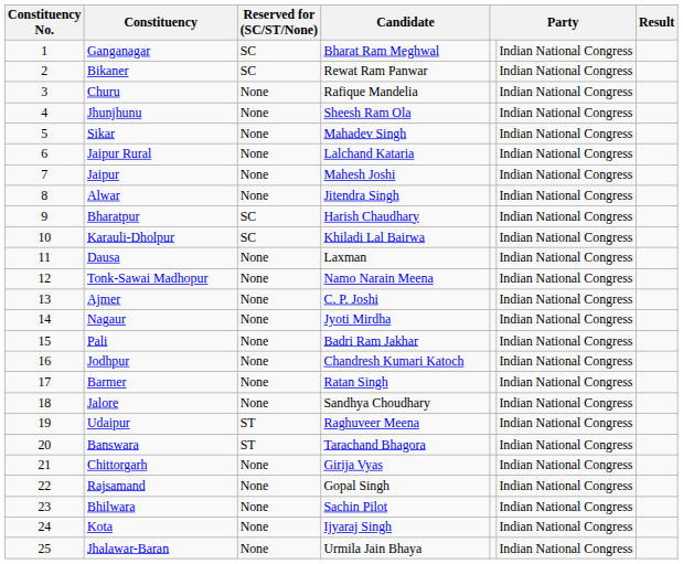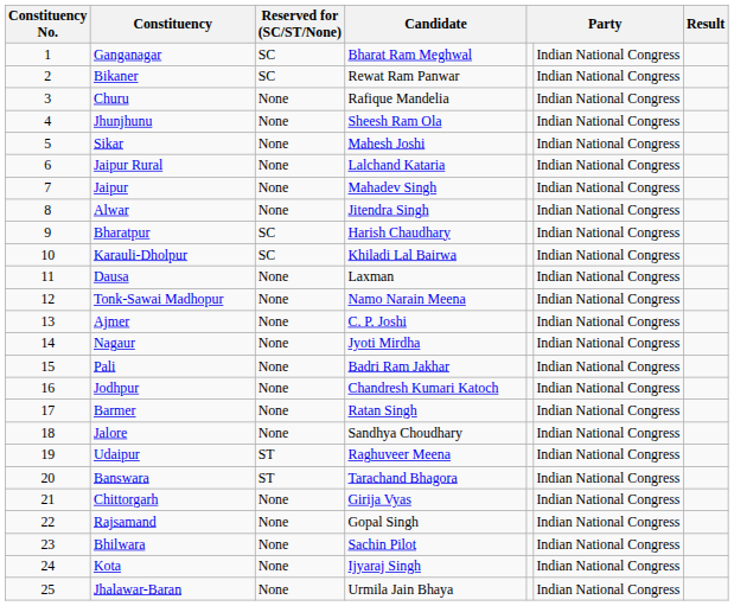 <table class= "wikitable sortable">
 <tr>
 <th>Constituency <br> No.</th>
 <th style="width:180px;">Constituency</th>
 <th>Reserved for<br>(SC/ST/None)</th>
 <th style="width:200px;">Candidate</th>
 <th colspan="2">Party</th>
 <th>Result</th>
 </tr>
 <tr>
 <td align="center">1</td>
 <td><a href='#'>Ganganagar</a></td>
 <td>SC</td>
 <td><a href='#'>Bharat Ram Meghwal</a></td>
 <td bgcolor=></td>
 <td>Indian National Congress</td>
 <td></td>
 </tr>
 <tr>
 <td align="center">2</td>
 <td><a href='#'>Bikaner</a></td>
 <td>SC</td>
 <td>Rewat Ram Panwar</td>
 <td bgcolor=></td>
 <td>Indian National Congress</td>
 <td></td>
 </tr>
 <tr>
 <td align="center">3</td>
 <td><a href='#'>Churu</a></td>
 <td>None</td>
 <td>Rafique Mandelia</td>
 <td bgcolor=></td>
 <td>Indian National Congress</td>
 <td></td>
 </tr>
 <tr>
 <td align="center">4</td>
 <td><a href='#'>Jhunjhunu</a></td>
 <td>None</td>
 <td><a href='#'>Sheesh Ram Ola</a></td>
 <td bgcolor=></td>
 <td>Indian National Congress</td>
 <td></td>
 </tr>
 <tr>
 <td align="center">5</td>
 <td><a href='#'>Sikar</a></td>
 <td>None</td>
-<td><a href='#'>Mahadev Singh</a></td>
+<td><a href='#'>Mahesh Joshi</a></td>
 <td bgcolor=></td>
 <td>Indian National Congress</td>
 <td></td>
 </tr>
 <tr>
 <td align="center">6</td>
 <td><a href='#'>Jaipur Rural</a></td>
 <td>None</td>
 <td><a href='#'>Lalchand Kataria</a></td>
 <td bgcolor=></td>
 <td>Indian National Congress</td>
 <td></td>
 </tr>
 <tr>
 <td align="center">7</td>
 <td><a href='#'>Jaipur</a></td>
 <td>None</td>
-<td><a href='#'>Mahesh Joshi</a></td>
+<td><a href='#'>Mahadev Singh</a></td>
 <td bgcolor=></td>
 <td>Indian National Congress</td>
 <td></td>
 </tr>
 <tr>
 <td align="center">8</td>
 <td><a href='#'>Alwar</a></td>
 <td>None</td>
 <td><a href='#'>Jitendra Singh</a></td>
 <td bgcolor=></td>
 <td>Indian National Congress</td>
 <td></td>
 </tr>
 <tr>
 <td align="center">9</td>
 <td><a href='#'>Bharatpur</a></td>
 <td>SC</td>
 <td><a href='#'>Harish Chaudhary</a></td>
 <td bgcolor=></td>
 <td>Indian National Congress</td>
 <td></td>
 </tr>
 <tr>
 <td align="center">10</td>
 <td><a href='#'>Karauli-Dholpur</a></td>
 <td>SC</td>
 <td><a href='#'>Khiladi Lal Bairwa</a></td>
 <td bgcolor=></td>
 <td>Indian National Congress</td>
 <td></td>
 </tr>
 <tr>
 <td align="center">11</td>
 <td><a href='#'>Dausa</a></td>
 <td>None</td>
 <td>Laxman</td>
 <td bgcolor=></td>
 <td>Indian National Congress</td>
 <td></td>
 </tr>
 <tr>
 <td align="center">12</td>
 <td><a href='#'>Tonk-Sawai Madhopur</a></td>
 <td>None</td>
 <td><a href='#'>Namo Narain Meena</a></td>
 <td bgcolor=></td>
 <td>Indian National Congress</td>
 <td></td>
 </tr>
 <tr>
 <td align="center">13</td>
 <td><a href='#'>Ajmer</a></td>
 <td>None</td>
 <td><a href='#'>C. P. Joshi</a></td>
 <td bgcolor=></td>
 <td>Indian National Congress</td>
 <td></td>
 </tr>
 <tr>
 <td align="center">14</td>
 <td><a href='#'>Nagaur</a></td>
 <td>None</td>
 <td><a href='#'>Jyoti Mirdha</a></td>
 <td bgcolor=></td>
 <td>Indian National Congress</td>
 <td></td>
 </tr>
 <tr>
 <td align="center">15</td>
 <td><a href='#'>Pali</a></td>
 <td>None</td>
 <td><a href='#'>Badri Ram Jakhar</a></td>
 <td bgcolor=></td>
 <td>Indian National Congress</td>
 <td></td>
 </tr>
 <tr>
 <td align="center">16</td>
 <td><a href='#'>Jodhpur</a></td>
 <td>None</td>
 <td><a href='#'>Chandresh Kumari Katoch</a></td>
 <td bgcolor=></td>
 <td>Indian National Congress</td>
 <td></td>
 </tr>
 <tr>
 <td align="center">17</td>
 <td><a href='#'>Barmer</a></td>
 <td>None</td>
 <td><a href='#'>Ratan Singh</a></td>
 <td bgcolor=></td>
 <td>Indian National Congress</td>
 <td></td>
 </tr>
 <tr>
 <td align="center">18</td>
 <td><a href='#'>Jalore</a></td>
 <td>None</td>
 <td>Sandhya Choudhary</td>
 <td bgcolor=></td>
 <td>Indian National Congress</td>
 <td></td>
 </tr>
 <tr>
 <td align="center">19</td>
 <td><a href='#'>Udaipur</a></td>
 <td>ST</td>
 <td><a href='#'>Raghuveer Meena</a></td>
 <td bgcolor=></td>
 <td>Indian National Congress</td>
 <td></td>
 </tr>
 <tr>
 <td align="center">20</td>
 <td><a href='#'>Banswara</a></td>
 <td>ST</td>
 <td><a href='#'>Tarachand Bhagora</a></td>
 <td bgcolor=></td>
 <td>Indian National Congress</td>
 <td></td>
 </tr>
 <tr>
 <td align="center">21</td>
 <td><a href='#'>Chittorgarh</a></td>
 <td>None</td>
 <td><a href='#'>Girija Vyas</a></td>
 <td bgcolor=></td>
 <td>Indian National Congress</td>
 <td></td>
 </tr>
 <tr>
 <td align="center">22</td>
 <td><a href='#'>Rajsamand</a></td>
 <td>None</td>
 <td>Gopal Singh</td>
 <td bgcolor=></td>
 <td>Indian National Congress</td>
 <td></td>
 </tr>
 <tr>
 <td align="center">23</td>
 <td><a href='#'>Bhilwara</a></td>
 <td>None</td>
 <td><a href='#'>Sachin Pilot</a></td>
 <td bgcolor=></td>
 <td>Indian National Congress</td>
 <td></td>
 </tr>
 <tr>
 <td align="center">24</td>
 <td><a href='#'>Kota</a></td>
 <td>None</td>
 <td><a href='#'>Ijyaraj Singh</a></td>
 <td bgcolor=></td>
 <td>Indian National Congress</td>
 <td></td>
 </tr>
 <tr>
 <td align="center">25</td>
 <td><a href='#'>Jhalawar-Baran</a></td>
 <td>None</td>
 <td>Urmila Jain Bhaya</td>
 <td bgcolor=></td>
 <td>Indian National Congress</td>
 <td></td>
 </tr>
 </table>
